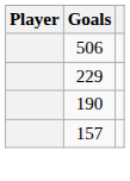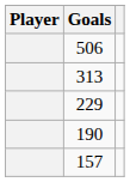 <table class="wikitable sortable plainrowheaders static-row-numbers" style="text-align: center;">
 <tr>
 </tr>
 <tr>
 <th scope="col">Player</th>
 <th scope="col">Goals</th>
 <th scope="col"></th>
 </tr>
 <tr>
 <th scope="row"></th>
 <td>506</td>
+<td></td>
+</tr>
+<tr>
+<th scope="row"></th>
+<td>313</td>
 <td></td>
 </tr>
 <tr>
 <th scope="row"></th>
 <td>229</td>
 <td></td>
 </tr>
 <tr>
 <th scope="row"></th>
 <td>190</td>
 <td></td>
 </tr>
 <tr>
 <th scope="row"></th>
 <td>157</td>
 <td></td>
 </tr>
 </table>
